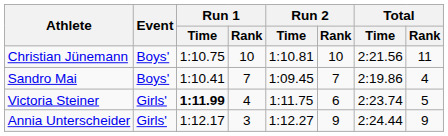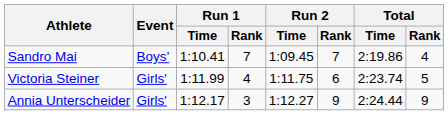 <table class="wikitable" style="font-size:90%">
 <tr>
 <th rowspan="2">Athlete</th>
 <th rowspan="2">Event</th>
 <th colspan="2">Run 1</th>
 <th colspan="2">Run 2</th>
 <th colspan="2">Total</th>
 </tr>
 <tr style="font-size:95%">
 <th>Time</th>
 <th>Rank</th>
 <th>Time</th>
 <th>Rank</th>
 <th>Time</th>
 <th>Rank</th>
 </tr>
 <tr align=center>
-<td align=left><a href='#'>Christian Jünemann</a></td>
-<td align=left><a href='#'>Boys'</a></td>
-<td>1:10.75</td>
-<td>10</td>
-<td>1:10.81</td>
-<td>10</td>
-<td>2:21.56</td>
-<td>11</td>
-</tr>
-<tr align=center>
 <td align=left><a href='#'>Sandro Mai</a></td>
 <td align=left><a href='#'>Boys'</a></td>
 <td>1:10.41</td>
 <td>7</td>
 <td>1:09.45</td>
 <td>7</td>
 <td>2:19.86</td>
 <td>4</td>
 </tr>
 <tr align=center>
 <td align=left><a href='#'>Victoria Steiner</a></td>
 <td align=left><a href='#'>Girls'</a></td>
-<td><strong>1:11.99</strong></td>
+<td>1:11.99</td>
 <td>4</td>
 <td>1:11.75</td>
 <td>6</td>
 <td>2:23.74</td>
 <td>5</td>
 </tr>
 <tr align=center>
 <td align=left><a href='#'>Annia Unterscheider</a></td>
 <td align=left><a href='#'>Girls'</a></td>
 <td>1:12.17</td>
 <td>3</td>
 <td>1:12.27</td>
 <td>9</td>
 <td>2:24.44</td>
 <td>9</td>
 </tr>
 </table>
